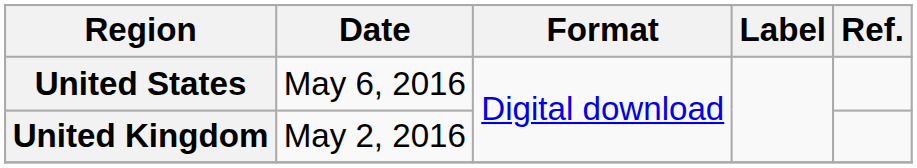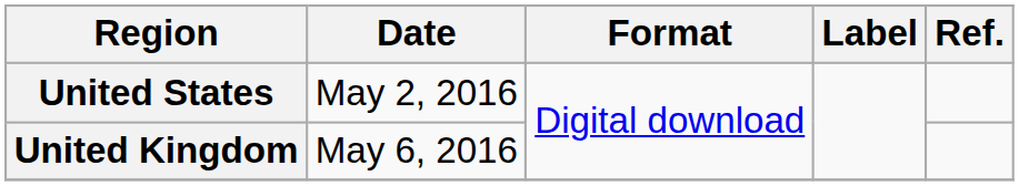 <table class="wikitable plainrowheaders">
 <tr>
 <th>Region</th>
 <th>Date</th>
 <th>Format</th>
 <th>Label</th>
 <th>Ref.</th>
 </tr>
 <tr>
 <th scope="row">United States</th>
-<td rowspan="1">May 6, 2016</td>
+<td rowspan="1">May 2, 2016</td>
 <td rowspan="2"><a href='#'>Digital download</a></td>
 <td rowspan="2"></td>
 <td></td>
 </tr>
 <tr>
 <th scope="row">United Kingdom</th>
-<td rowspan="1">May 2, 2016</td>
+<td rowspan="1">May 6, 2016</td>
 <td></td>
 </tr>
 <tr>
 </tr>
 </table>
